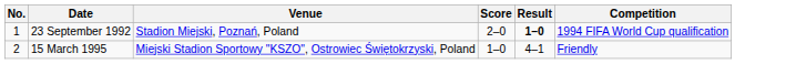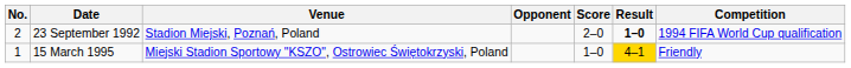 <table class="wikitable sortable">
 <tr>
 <th scope="col">No.</th>
 <th scope="col">Date</th>
 <th scope="col">Venue</th>
+<th scope="col">Opponent</th>
 <th scope="col">Score</th>
 <th scope="col">Result</th>
 <th scope="col">Competition</th>
 </tr>
 <tr>
-<td align="center">1</td>
+<td align="center">2</td>
 <td>23 September 1992</td>
 <td><a href='#'>Stadion Miejski</a>, <a href='#'>Poznań</a>, Poland</td>
+<td></td>
 <td align="center">2–0</td>
 <td align="center"><strong>1–0</strong></td>
 <td><a href='#'>1994 FIFA World Cup qualification</a></td>
 </tr>
 <tr>
-<td align="center">2</td>
+<td align="center">1</td>
 <td>15 March 1995</td>
 <td><a href='#'>Miejski Stadion Sportowy "KSZO"</a>, <a href='#'>Ostrowiec Świętokrzyski</a>, Poland</td>
+<td></td>
 <td align="center">1–0</td>
-<td align="center">4–1</td>
+<td align="center" style="background: gold;">4–1</td>
 <td><a href='#'>Friendly</a></td>
 </tr>
 </table>
